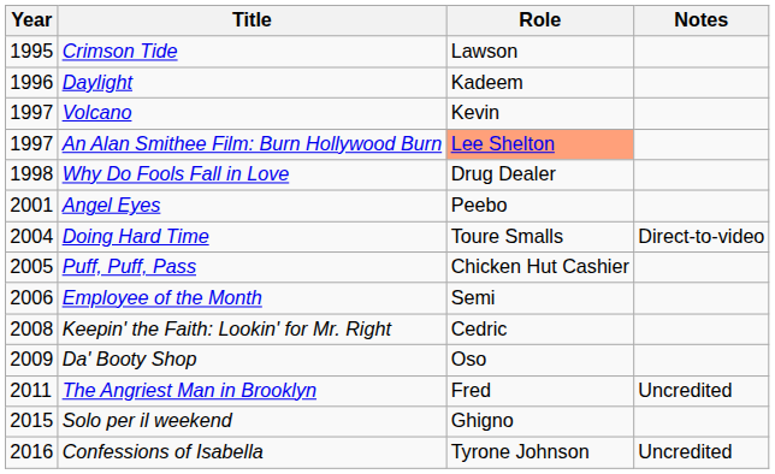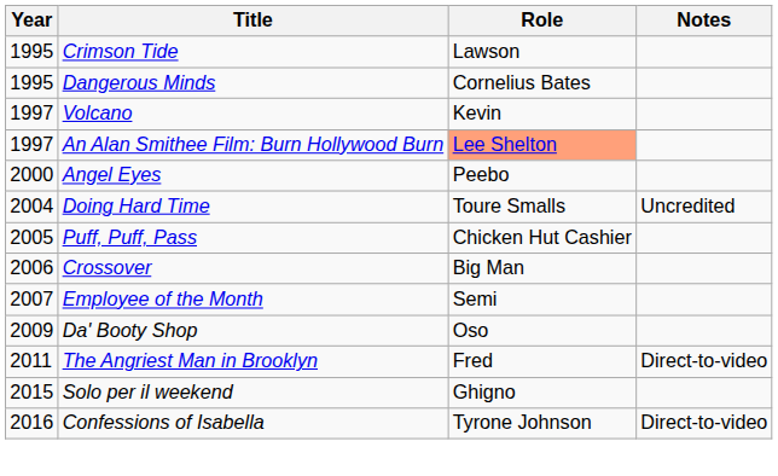 <table class="wikitable sortable">
 <tr>
 <th>Year</th>
 <th>Title</th>
 <th>Role</th>
 <th>Notes</th>
 </tr>
 <tr>
 <td>1995</td>
 <td><a href='#'><em>Crimson Tide</em></a></td>
 <td>Lawson</td>
 <td></td>
 </tr>
 <tr>
-<td>1996</td>
-<td><a href='#'><em>Daylight</em></a></td>
-<td>Kadeem</td>
+<td>1995</td>
+<td><em><a href='#'>Dangerous Minds</a></em></td>
+<td>Cornelius Bates</td>
 <td></td>
 </tr>
 <tr>
 <td>1997</td>
 <td><a href='#'><em>Volcano</em></a></td>
 <td>Kevin</td>
 <td></td>
 </tr>
 <tr>
 <td>1997</td>
 <td><em><a href='#'>An Alan Smithee Film: Burn Hollywood Burn</a></em></td>
 <td style="background: lightsalmon;"><a href='#'>Lee Shelton</a></td>
 <td></td>
 </tr>
 <tr>
-<td>1998</td>
-<td><a href='#'><em>Why Do Fools Fall in Love</em></a></td>
-<td>Drug Dealer</td>
-<td></td>
-</tr>
-<tr>
-<td>2001</td>
+<td>2000</td>
 <td><a href='#'><em>Angel Eyes</em></a></td>
 <td>Peebo</td>
 <td></td>
 </tr>
 <tr>
 <td>2004</td>
 <td><em><a href='#'>Doing Hard Time</a></em></td>
 <td>Toure Smalls</td>
-<td>Direct-to-video</td>
+<td>Uncredited</td>
 </tr>
 <tr>
 <td>2005</td>
 <td><em><a href='#'>Puff, Puff, Pass</a></em></td>
 <td>Chicken Hut Cashier</td>
 <td></td>
 </tr>
 <tr>
 <td>2006</td>
-<td><a href='#'><em>Employee of the Month</em></a></td>
-<td>Semi</td>
+<td><a href='#'><em>Crossover</em></a></td>
+<td>Big Man</td>
 <td></td>
 </tr>
 <tr>
-<td>2008</td>
-<td><em>Keepin' the Faith: Lookin' for Mr. Right</em></td>
-<td>Cedric</td>
+<td>2007</td>
+<td><a href='#'><em>Employee of the Month</em></a></td>
+<td>Semi</td>
 <td></td>
 </tr>
 <tr>
 <td>2009</td>
 <td><em>Da' Booty Shop</em></td>
 <td>Oso</td>
 <td></td>
 </tr>
 <tr>
 <td>2011</td>
 <td><em><a href='#'>The Angriest Man in Brooklyn</a></em></td>
 <td>Fred</td>
-<td>Uncredited</td>
+<td>Direct-to-video</td>
 </tr>
 <tr>
 <td>2015</td>
 <td><em>Solo per il weekend</em></td>
 <td>Ghigno</td>
 <td></td>
 </tr>
 <tr>
 <td>2016</td>
 <td><em>Confessions of Isabella</em></td>
 <td>Tyrone Johnson</td>
-<td>Uncredited</td>
+<td>Direct-to-video</td>
 </tr>
 </table>
